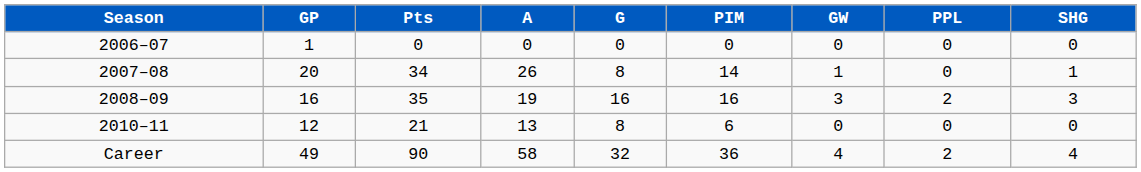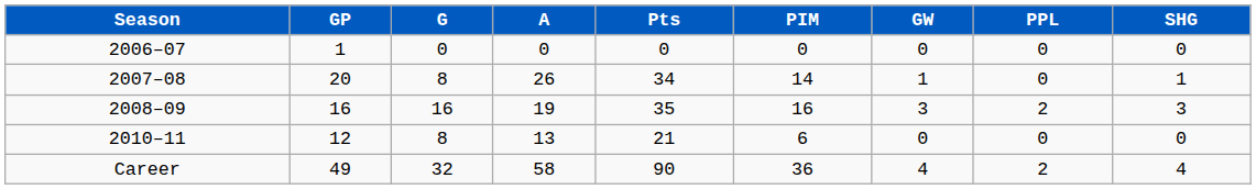 <table class="wikitable" width="70%">
 <tr align="center" style="background:#005ac0;color:#FFFFFF;">
 <td><strong>Season</strong></td>
 <td><strong>GP</strong></td>
+<td><strong>G</strong></td>
+<td><strong>A</strong></td>
 <td><strong>Pts</strong></td>
-<td><strong>A</strong></td>
-<td><strong>G</strong></td>
 <td><strong>PIM</strong></td>
 <td><strong>GW</strong></td>
 <td><strong>PPL</strong></td>
 <td><strong>SHG</strong></td>
 </tr>
 <tr align="center" bgcolor="">
 <td>2006–07</td>
 <td>1</td>
 <td>0</td>
 <td>0</td>
 <td>0</td>
 <td>0</td>
 <td>0</td>
 <td>0</td>
 <td>0</td>
 </tr>
 <tr align="center" bgcolor="">
 <td>2007–08</td>
 <td>20</td>
+<td>8</td>
+<td>26</td>
 <td>34</td>
-<td>26</td>
-<td>8</td>
 <td>14</td>
 <td>1</td>
 <td>0</td>
 <td>1</td>
 </tr>
 <tr align="center" bgcolor="">
 <td>2008–09</td>
 <td>16</td>
+<td>16</td>
+<td>19</td>
 <td>35</td>
-<td>19</td>
-<td>16</td>
 <td>16</td>
 <td>3</td>
 <td>2</td>
 <td>3</td>
 </tr>
 <tr align="center" bgcolor="">
 <td>2010–11</td>
 <td>12</td>
+<td>8</td>
+<td>13</td>
 <td>21</td>
-<td>13</td>
-<td>8</td>
 <td>6</td>
 <td>0</td>
 <td>0</td>
 <td>0</td>
 </tr>
 <tr align="center" bgcolor="">
 <td>Career</td>
 <td>49</td>
+<td>32</td>
+<td>58</td>
 <td>90</td>
-<td>58</td>
-<td>32</td>
 <td>36</td>
 <td>4</td>
 <td>2</td>
 <td>4</td>
 </tr>
 </table>
